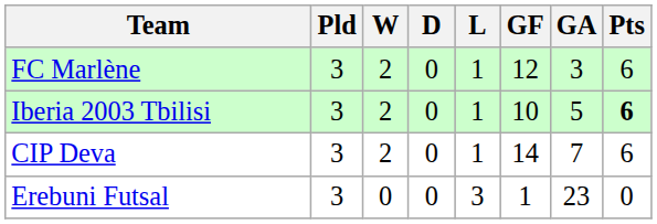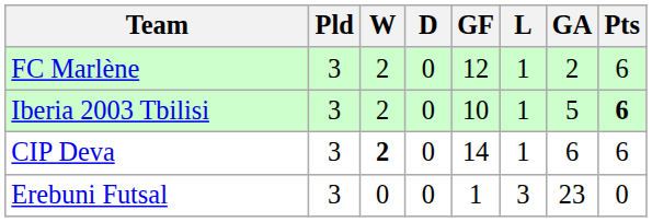 <table class="wikitable" style="text-align: center;">
 <tr>
 <th width="175">Team</th>
 <th width="20">Pld</th>
 <th width="20">W</th>
 <th width="20">D</th>
+<th width="20">GF</th>
 <th width="20">L</th>
-<th width="20">GF</th>
 <th width="20">GA</th>
 <th width="20">Pts</th>
 </tr>
 <tr bgcolor="#ccffcc">
 <td align="left"> <a href='#'>FC Marlène</a></td>
 <td>3</td>
 <td>2</td>
 <td>0</td>
+<td>12</td>
 <td>1</td>
-<td>12</td>
-<td>3</td>
+<td>2</td>
 <td>6</td>
 </tr>
 <tr bgcolor=ccffcc>
 <td align="left"> <a href='#'>Iberia 2003 Tbilisi</a></td>
 <td>3</td>
 <td>2</td>
 <td>0</td>
+<td>10</td>
 <td>1</td>
-<td>10</td>
 <td>5</td>
 <td><strong>6</strong></td>
 </tr>
 <tr bgcolor=ffffff>
 <td align="left"> <a href='#'>CIP Deva</a></td>
 <td>3</td>
-<td>2</td>
+<td><strong>2</strong></td>
 <td>0</td>
+<td>14</td>
 <td>1</td>
-<td>14</td>
-<td>7</td>
+<td>6</td>
 <td>6</td>
 </tr>
 <tr bgcolor=ffffff>
 <td align="left"> <a href='#'>Erebuni Futsal</a></td>
 <td>3</td>
 <td>0</td>
 <td>0</td>
+<td>1</td>
 <td>3</td>
-<td>1</td>
 <td>23</td>
 <td>0</td>
 </tr>
 </table>
